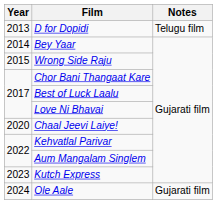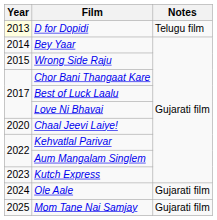 <table class="wikitable">
 <tr>
 <th>Year</th>
 <th>Film</th>
 <th>Notes</th>
 </tr>
 <tr>
-<td>2013</td>
+<td style="background: lightyellow;">2013</td>
 <td><em><a href='#'>D for Dopidi</a></em></td>
 <td>Telugu film</td>
 </tr>
 <tr>
 <td>2014</td>
 <td><em><a href='#'>Bey Yaar</a></em></td>
 <td rowspan=9>Gujarati film</td>
 </tr>
 <tr>
 <td>2015</td>
 <td><em><a href='#'>Wrong Side Raju</a></em></td>
 </tr>
 <tr>
 <td rowspan=3>2017</td>
 <td><em><a href='#'>Chor Bani Thangaat Kare</a></em></td>
 </tr>
 <tr>
 <td><em><a href='#'>Best of Luck Laalu</a></em></td>
 </tr>
 <tr>
 <td><em><a href='#'>Love Ni Bhavai</a></em></td>
 </tr>
 <tr>
 <td>2020</td>
 <td><em><a href='#'>Chaal Jeevi Laiye!</a></em></td>
 </tr>
 <tr>
 <td rowspan=2>2022</td>
 <td><em><a href='#'>Kehvatlal Parivar</a></em></td>
 </tr>
 <tr>
 <td><em><a href='#'>Aum Mangalam Singlem</a></em></td>
 </tr>
 <tr>
 <td>2023</td>
 <td><a href='#'><em>Kutch Express</em></a></td>
 </tr>
 <tr>
 <td>2024</td>
 <td><em><a href='#'>Ole Aale</a></em></td>
 <td>Gujarati film</td>
 </tr>
+<tr>
+<td>2025</td>
+<td><em><a href='#'>Mom Tane Nai Samjay</a></em></td>
+<td>Gujarati film</td>
+</tr>
 </table>
